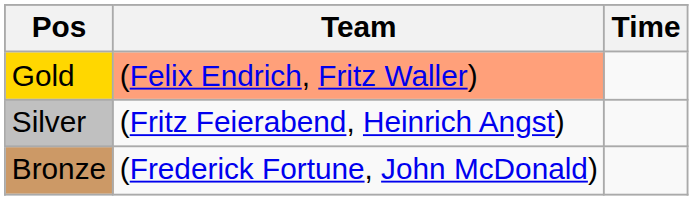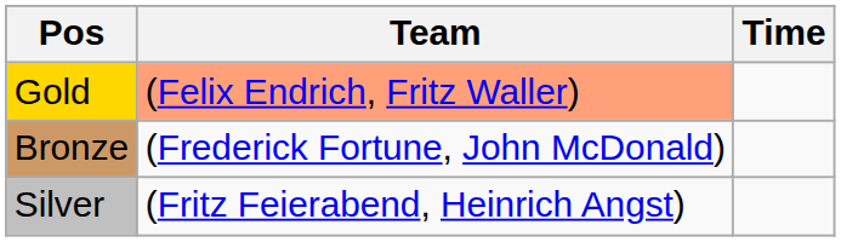 <table class="wikitable">
 <tr>
 <th>Pos</th>
 <th>Team</th>
 <th>Time</th>
 </tr>
 <tr>
 <td style="background:gold">Gold</td>
 <td style="background: lightsalmon;"> (<a href='#'>Felix Endrich</a>, <a href='#'>Fritz Waller</a>)</td>
 <td></td>
 </tr>
 <tr>
+<td style="background:#cc9966">Bronze</td>
+<td> (<a href='#'>Frederick Fortune</a>, <a href='#'>John McDonald</a>)</td>
+<td></td>
+</tr>
+<tr>
 <td style="background:silver">Silver</td>
 <td> (<a href='#'>Fritz Feierabend</a>, <a href='#'>Heinrich Angst</a>)</td>
 <td></td>
 </tr>
-<tr>
-<td style="background:#cc9966">Bronze</td>
-<td> (<a href='#'>Frederick Fortune</a>, <a href='#'>John McDonald</a>)</td>
-<td></td>
-</tr>
 </table>
